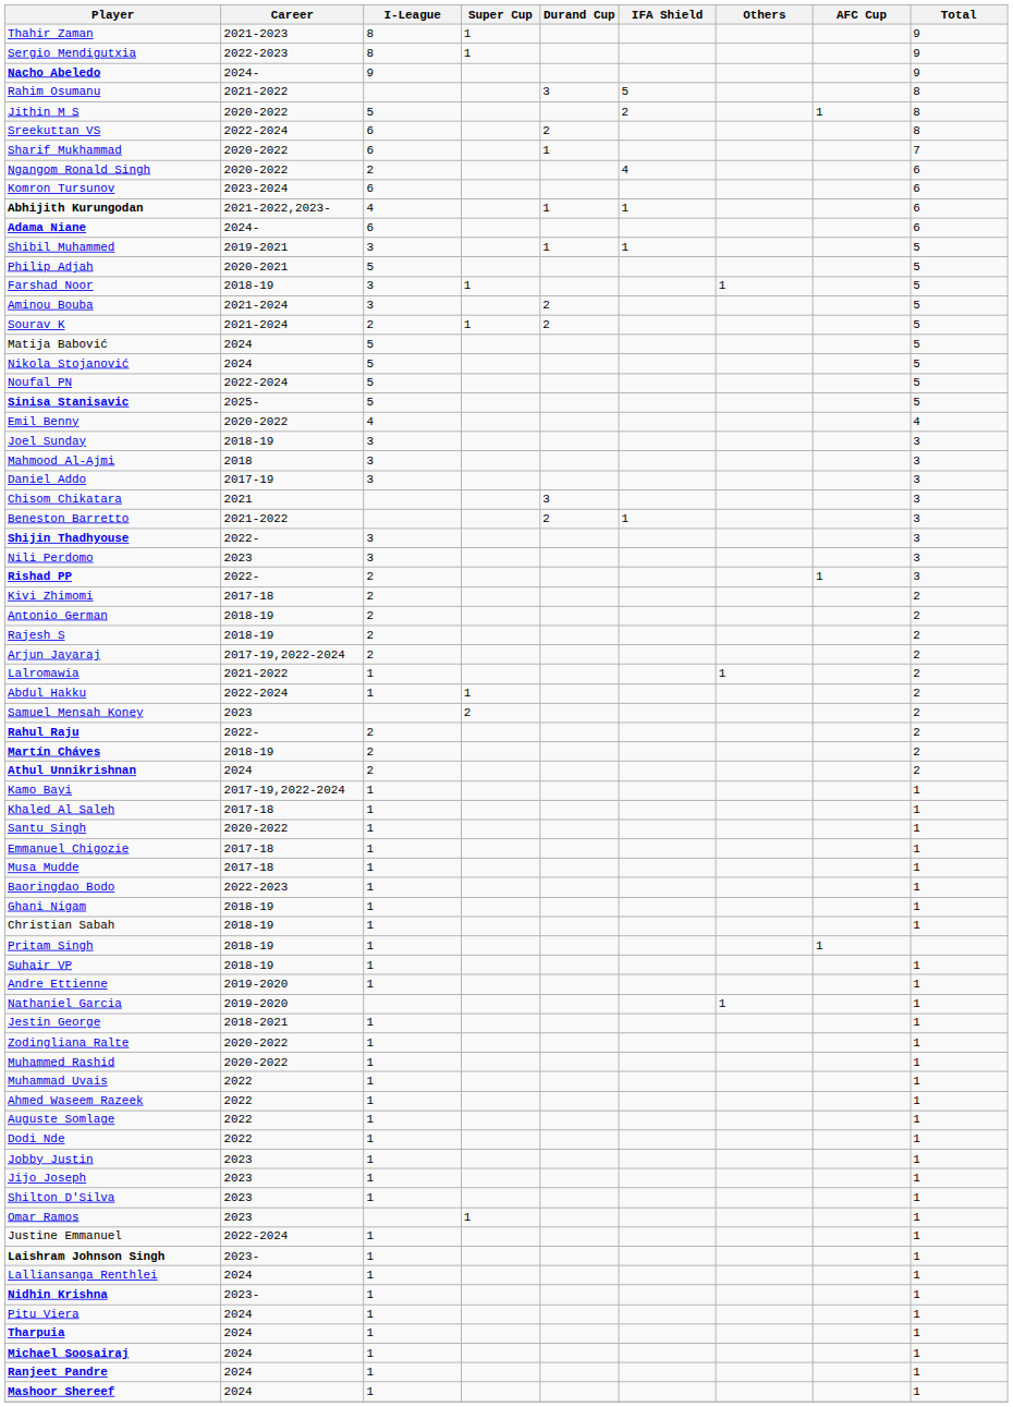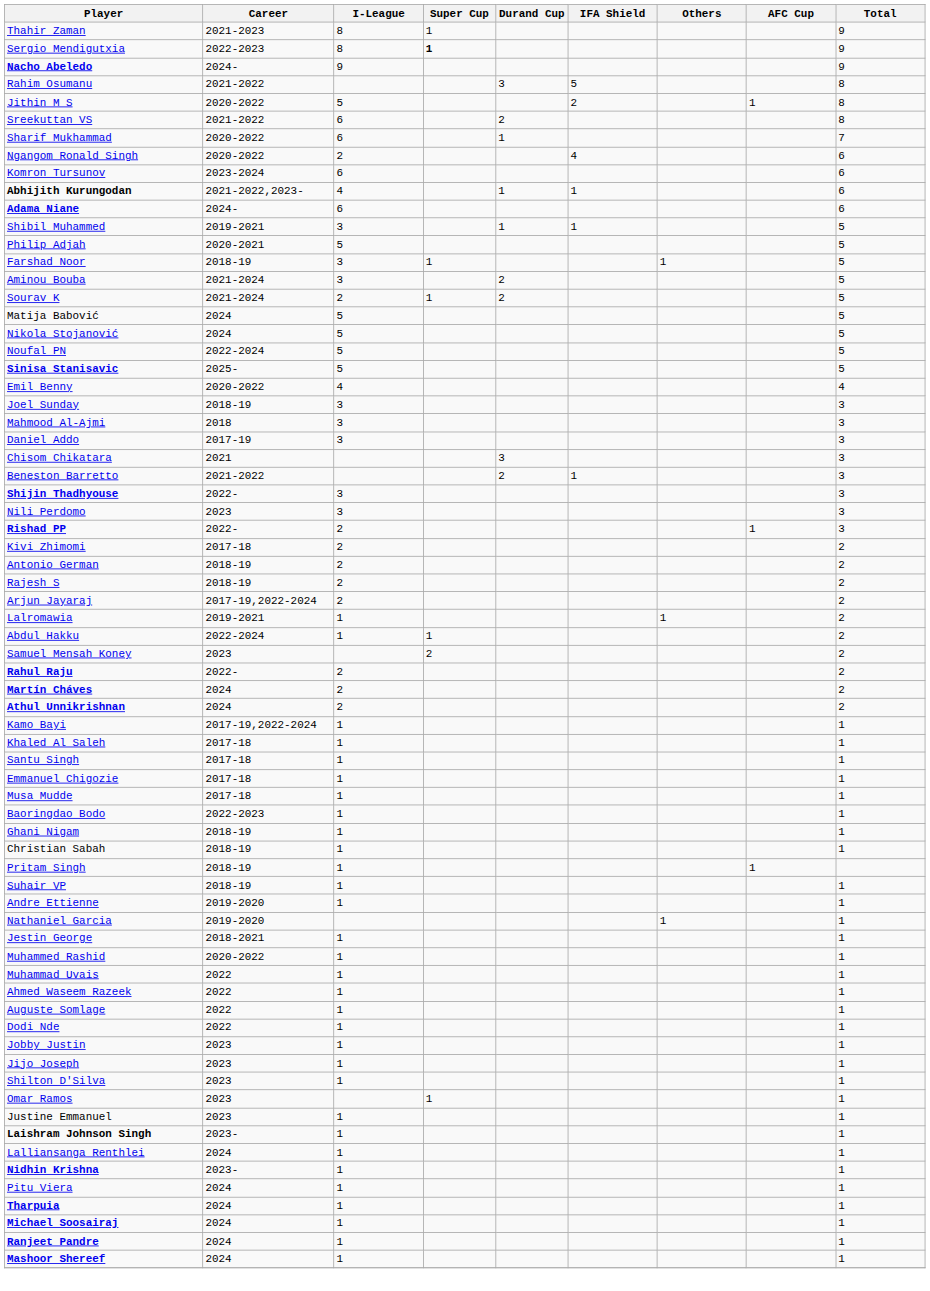 <table class="wikitable">
 <tr>
 <th width=230px>Player</th>
 <th width=150px>Career</th>
 <th width=100px>I-League</th>
 <th width=80px>Super Cup</th>
 <th width=80px>Durand Cup</th>
 <th width=100px>IFA Shield</th>
 <th width=100px>Others</th>
 <th width=100px>AFC Cup</th>
 <th width=100px>Total</th>
 </tr>
 <tr>
 <td> <a href='#'>Thahir Zaman</a></td>
 <td>2021-2023</td>
 <td>8</td>
 <td>1</td>
 <td></td>
 <td></td>
 <td></td>
 <td></td>
 <td>9</td>
 </tr>
 <tr>
 <td> <a href='#'>Sergio Mendigutxia</a></td>
 <td>2022-2023</td>
 <td>8</td>
-<td>1</td>
+<td><strong>1</strong></td>
 <td></td>
 <td></td>
 <td></td>
 <td></td>
 <td>9</td>
 </tr>
 <tr>
 <td> <strong><a href='#'>Nacho Abeledo</a></strong></td>
 <td>2024-</td>
 <td>9</td>
 <td></td>
 <td></td>
 <td></td>
 <td></td>
 <td></td>
 <td>9</td>
 </tr>
 <tr>
 <td> <a href='#'>Rahim Osumanu</a></td>
 <td>2021-2022</td>
 <td></td>
 <td></td>
 <td>3</td>
 <td>5</td>
 <td></td>
 <td></td>
 <td>8</td>
 </tr>
 <tr>
 <td> <a href='#'>Jithin M S</a></td>
 <td>2020-2022</td>
 <td>5</td>
 <td></td>
 <td></td>
 <td>2</td>
 <td></td>
 <td>1</td>
 <td>8</td>
 </tr>
 <tr>
 <td> <a href='#'>Sreekuttan VS</a></td>
-<td>2022-2024</td>
+<td>2021-2022</td>
 <td>6</td>
 <td></td>
 <td>2</td>
 <td></td>
 <td></td>
 <td></td>
 <td>8</td>
 </tr>
 <tr>
 <td> <a href='#'>Sharif Mukhammad</a></td>
 <td>2020-2022</td>
 <td>6</td>
 <td></td>
 <td>1</td>
 <td></td>
 <td></td>
 <td></td>
 <td>7</td>
 </tr>
 <tr>
 <td> <a href='#'>Ngangom Ronald Singh</a></td>
 <td>2020-2022</td>
 <td>2</td>
 <td></td>
 <td></td>
 <td>4</td>
 <td></td>
 <td></td>
 <td>6</td>
 </tr>
 <tr>
 <td> <a href='#'>Komron Tursunov</a></td>
 <td>2023-2024</td>
 <td>6</td>
 <td></td>
 <td></td>
 <td></td>
 <td></td>
 <td></td>
 <td>6</td>
 </tr>
 <tr>
 <td> <strong>Abhijith Kurungodan</strong></td>
 <td>2021-2022,2023-</td>
 <td>4</td>
 <td></td>
 <td>1</td>
 <td>1</td>
 <td></td>
 <td></td>
 <td>6</td>
 </tr>
 <tr>
 <td> <strong><a href='#'>Adama Niane</a></strong></td>
 <td>2024-</td>
 <td>6</td>
 <td></td>
 <td></td>
 <td></td>
 <td></td>
 <td></td>
 <td>6</td>
 </tr>
 <tr>
 <td> <a href='#'>Shibil Muhammed</a></td>
 <td>2019-2021</td>
 <td>3</td>
 <td></td>
 <td>1</td>
 <td>1</td>
 <td></td>
 <td></td>
 <td>5</td>
 </tr>
 <tr>
 <td> <a href='#'>Philip Adjah</a></td>
 <td>2020-2021</td>
 <td>5</td>
 <td></td>
 <td></td>
 <td></td>
 <td></td>
 <td></td>
 <td>5</td>
 </tr>
 <tr>
 <td> <a href='#'>Farshad Noor</a></td>
 <td>2018-19</td>
 <td>3</td>
 <td>1</td>
 <td></td>
 <td></td>
 <td>1</td>
 <td></td>
 <td>5</td>
 </tr>
 <tr>
 <td> <a href='#'>Aminou Bouba</a></td>
 <td>2021-2024</td>
 <td>3</td>
 <td></td>
 <td>2</td>
 <td></td>
 <td></td>
 <td></td>
 <td>5</td>
 </tr>
 <tr>
 <td> <a href='#'>Sourav K</a></td>
 <td>2021-2024</td>
 <td>2</td>
 <td>1</td>
 <td>2</td>
 <td></td>
 <td></td>
 <td></td>
 <td>5</td>
 </tr>
 <tr>
 <td> Matija Babović</td>
 <td>2024</td>
 <td>5</td>
 <td></td>
 <td></td>
 <td></td>
 <td></td>
 <td></td>
 <td>5</td>
 </tr>
 <tr>
 <td> <a href='#'>Nikola Stojanović</a></td>
 <td>2024</td>
 <td>5</td>
 <td></td>
 <td></td>
 <td></td>
 <td></td>
 <td></td>
 <td>5</td>
 </tr>
 <tr>
 <td> <a href='#'>Noufal PN</a></td>
 <td>2022-2024</td>
 <td>5</td>
 <td></td>
 <td></td>
 <td></td>
 <td></td>
 <td></td>
 <td>5</td>
 </tr>
 <tr>
 <td> <strong><a href='#'>Sinisa Stanisavic</a></strong></td>
 <td>2025-</td>
 <td>5</td>
 <td></td>
 <td></td>
 <td></td>
 <td></td>
 <td></td>
 <td>5</td>
 </tr>
 <tr>
 <td> <a href='#'>Emil Benny</a></td>
 <td>2020-2022</td>
 <td>4</td>
 <td></td>
 <td></td>
 <td></td>
 <td></td>
 <td></td>
 <td>4</td>
 </tr>
 <tr>
 <td> <a href='#'>Joel Sunday</a></td>
 <td>2018-19</td>
 <td>3</td>
 <td></td>
 <td></td>
 <td></td>
 <td></td>
 <td></td>
 <td>3</td>
 </tr>
 <tr>
 <td> <a href='#'>Mahmood Al-Ajmi</a></td>
 <td>2018</td>
 <td>3</td>
 <td></td>
 <td></td>
 <td></td>
 <td></td>
 <td></td>
 <td>3</td>
 </tr>
 <tr>
 <td> <a href='#'>Daniel Addo</a></td>
 <td>2017-19</td>
 <td>3</td>
 <td></td>
 <td></td>
 <td></td>
 <td></td>
 <td></td>
 <td>3</td>
 </tr>
 <tr>
 <td> <a href='#'>Chisom Chikatara</a></td>
 <td>2021</td>
 <td></td>
 <td></td>
 <td>3</td>
 <td></td>
 <td></td>
 <td></td>
 <td>3</td>
 </tr>
 <tr>
 <td> <a href='#'>Beneston Barretto</a></td>
 <td>2021-2022</td>
 <td></td>
 <td></td>
 <td>2</td>
 <td>1</td>
 <td></td>
 <td></td>
 <td>3</td>
 </tr>
 <tr>
 <td> <strong><a href='#'>Shijin Thadhyouse</a></strong></td>
 <td>2022-</td>
 <td>3</td>
 <td></td>
 <td></td>
 <td></td>
 <td></td>
 <td></td>
 <td>3</td>
 </tr>
 <tr>
 <td> <a href='#'>Nili Perdomo</a></td>
 <td>2023</td>
 <td>3</td>
 <td></td>
 <td></td>
 <td></td>
 <td></td>
 <td></td>
 <td>3</td>
 </tr>
 <tr>
 <td> <strong><a href='#'>Rishad PP</a></strong></td>
 <td>2022-</td>
 <td>2</td>
 <td></td>
 <td></td>
 <td></td>
 <td></td>
 <td>1</td>
 <td>3</td>
 </tr>
 <tr>
 <td> <a href='#'>Kivi Zhimomi</a></td>
 <td>2017-18</td>
 <td>2</td>
 <td></td>
 <td></td>
 <td></td>
 <td></td>
 <td></td>
 <td>2</td>
 </tr>
 <tr>
 <td> <a href='#'>Antonio German</a></td>
 <td>2018-19</td>
 <td>2</td>
 <td></td>
 <td></td>
 <td></td>
 <td></td>
 <td></td>
 <td>2</td>
 </tr>
 <tr>
 <td> <a href='#'>Rajesh S</a></td>
 <td>2018-19</td>
 <td>2</td>
 <td></td>
 <td></td>
 <td></td>
 <td></td>
 <td></td>
 <td>2</td>
 </tr>
 <tr>
 <td> <a href='#'>Arjun Jayaraj</a></td>
 <td>2017-19,2022-2024</td>
 <td>2</td>
 <td></td>
 <td></td>
 <td></td>
 <td></td>
 <td></td>
 <td>2</td>
 </tr>
 <tr>
 <td> <a href='#'>Lalromawia</a></td>
-<td>2021-2022</td>
+<td>2019-2021</td>
 <td>1</td>
 <td></td>
 <td></td>
 <td></td>
 <td>1</td>
 <td></td>
 <td>2</td>
 </tr>
 <tr>
 <td> <a href='#'>Abdul Hakku</a></td>
 <td>2022-2024</td>
 <td>1</td>
 <td>1</td>
 <td></td>
 <td></td>
 <td></td>
 <td></td>
 <td>2</td>
 </tr>
 <tr>
 <td> <a href='#'>Samuel Mensah Koney</a></td>
 <td>2023</td>
 <td></td>
 <td>2</td>
 <td></td>
 <td></td>
 <td></td>
 <td></td>
 <td>2</td>
 </tr>
 <tr>
 <td> <strong><a href='#'>Rahul Raju</a></strong></td>
 <td>2022-</td>
 <td>2</td>
 <td></td>
 <td></td>
 <td></td>
 <td></td>
 <td></td>
 <td>2</td>
 </tr>
 <tr>
 <td> <strong><a href='#'>Martín Cháves</a></strong></td>
-<td>2018-19</td>
+<td>2024</td>
 <td>2</td>
 <td></td>
 <td></td>
 <td></td>
 <td></td>
 <td></td>
 <td>2</td>
 </tr>
 <tr>
 <td> <strong><a href='#'>Athul Unnikrishnan</a></strong></td>
 <td>2024</td>
 <td>2</td>
 <td></td>
 <td></td>
 <td></td>
 <td></td>
 <td></td>
 <td>2</td>
 </tr>
 <tr>
 <td> <a href='#'>Kamo Bayi</a></td>
 <td>2017-19,2022-2024</td>
 <td>1</td>
 <td></td>
 <td></td>
 <td></td>
 <td></td>
 <td></td>
 <td>1</td>
 </tr>
 <tr>
 <td> <a href='#'>Khaled Al Saleh</a></td>
 <td>2017-18</td>
 <td>1</td>
 <td></td>
 <td></td>
 <td></td>
 <td></td>
 <td></td>
 <td>1</td>
 </tr>
 <tr>
 <td> <a href='#'>Santu Singh</a></td>
-<td>2020-2022</td>
+<td>2017-18</td>
 <td>1</td>
 <td></td>
 <td></td>
 <td></td>
 <td></td>
 <td></td>
 <td>1</td>
 </tr>
 <tr>
 <td> <a href='#'>Emmanuel Chigozie</a></td>
 <td>2017-18</td>
 <td>1</td>
 <td></td>
 <td></td>
 <td></td>
 <td></td>
 <td></td>
 <td>1</td>
 </tr>
 <tr>
 <td> <a href='#'>Musa Mudde</a></td>
 <td>2017-18</td>
 <td>1</td>
 <td></td>
 <td></td>
 <td></td>
 <td></td>
 <td></td>
 <td>1</td>
 </tr>
 <tr>
 <td> <a href='#'>Baoringdao Bodo</a></td>
 <td>2022-2023</td>
 <td>1</td>
 <td></td>
 <td></td>
 <td></td>
 <td></td>
 <td></td>
 <td>1</td>
 </tr>
 <tr>
 <td> <a href='#'>Ghani Nigam</a></td>
 <td>2018-19</td>
 <td>1</td>
 <td></td>
 <td></td>
 <td></td>
 <td></td>
 <td></td>
 <td>1</td>
 </tr>
 <tr>
 <td> Christian Sabah</td>
 <td>2018-19</td>
 <td>1</td>
 <td></td>
 <td></td>
 <td></td>
 <td></td>
 <td></td>
 <td>1</td>
 </tr>
 <tr>
 <td> <a href='#'>Pritam Singh</a></td>
 <td>2018-19</td>
 <td>1</td>
 <td></td>
 <td></td>
 <td></td>
 <td></td>
 <td>1</td>
 </tr>
 <tr>
 <td> <a href='#'>Suhair VP</a></td>
 <td>2018-19</td>
 <td>1</td>
 <td></td>
 <td></td>
 <td></td>
 <td></td>
 <td></td>
 <td>1</td>
 </tr>
 <tr>
 <td> <a href='#'>Andre Ettienne</a></td>
 <td>2019-2020</td>
 <td>1</td>
 <td></td>
 <td></td>
 <td></td>
 <td></td>
 <td></td>
 <td>1</td>
 </tr>
 <tr>
 <td> <a href='#'>Nathaniel Garcia</a></td>
 <td>2019-2020</td>
 <td></td>
 <td></td>
 <td></td>
 <td></td>
 <td>1</td>
 <td></td>
 <td>1</td>
 </tr>
 <tr>
 <td> <a href='#'>Jestin George</a></td>
 <td>2018-2021</td>
 <td>1</td>
 <td></td>
 <td></td>
 <td></td>
 <td></td>
 <td></td>
 <td>1</td>
 </tr>
 <tr>
-<td> <a href='#'>Zodingliana Ralte</a></td>
-<td>2020-2022</td>
-<td>1</td>
-<td></td>
-<td></td>
-<td></td>
-<td></td>
-<td></td>
-<td>1</td>
-</tr>
-<tr>
 <td> <a href='#'>Muhammed Rashid</a></td>
 <td>2020-2022</td>
 <td>1</td>
 <td></td>
 <td></td>
 <td></td>
 <td></td>
 <td></td>
 <td>1</td>
 </tr>
 <tr>
 <td> <a href='#'>Muhammad Uvais</a></td>
 <td>2022</td>
 <td>1</td>
 <td></td>
 <td></td>
 <td></td>
 <td></td>
 <td></td>
 <td>1</td>
 </tr>
 <tr>
 <td> <a href='#'>Ahmed Waseem Razeek </a></td>
 <td>2022</td>
 <td>1</td>
 <td></td>
 <td></td>
 <td></td>
 <td></td>
 <td></td>
 <td>1</td>
 </tr>
 <tr>
 <td> <a href='#'>Auguste Somlage</a></td>
 <td>2022</td>
 <td>1</td>
 <td></td>
 <td></td>
 <td></td>
 <td></td>
 <td></td>
 <td>1</td>
 </tr>
 <tr>
 <td> <a href='#'>Dodi Nde</a></td>
 <td>2022</td>
 <td>1</td>
 <td></td>
 <td></td>
 <td></td>
 <td></td>
 <td></td>
 <td>1</td>
 </tr>
 <tr>
 <td> <a href='#'>Jobby Justin</a></td>
 <td>2023</td>
 <td>1</td>
 <td></td>
 <td></td>
 <td></td>
 <td></td>
 <td></td>
 <td>1</td>
 </tr>
 <tr>
 <td> <a href='#'>Jijo Joseph</a></td>
 <td>2023</td>
 <td>1</td>
 <td></td>
 <td></td>
 <td></td>
 <td></td>
 <td></td>
 <td>1</td>
 </tr>
 <tr>
 <td> <a href='#'>Shilton D'Silva</a></td>
 <td>2023</td>
 <td>1</td>
 <td></td>
 <td></td>
 <td></td>
 <td></td>
 <td></td>
 <td>1</td>
 </tr>
 <tr>
 <td> <a href='#'>Omar Ramos</a></td>
 <td>2023</td>
 <td></td>
 <td>1</td>
 <td></td>
 <td></td>
 <td></td>
 <td></td>
 <td>1</td>
 </tr>
 <tr>
 <td> Justine Emmanuel</td>
-<td>2022-2024</td>
+<td>2023</td>
 <td>1</td>
 <td></td>
 <td></td>
 <td></td>
 <td></td>
 <td></td>
 <td>1</td>
 </tr>
 <tr>
 <td> <strong>Laishram Johnson Singh</strong></td>
 <td>2023-</td>
 <td>1</td>
 <td></td>
 <td></td>
 <td></td>
 <td></td>
 <td></td>
 <td>1</td>
 </tr>
 <tr>
 <td> <a href='#'>Lalliansanga Renthlei</a></td>
 <td>2024</td>
 <td>1</td>
 <td></td>
 <td></td>
 <td></td>
 <td></td>
 <td></td>
 <td>1</td>
 </tr>
 <tr>
 <td> <strong><a href='#'>Nidhin Krishna</a></strong></td>
 <td>2023-</td>
 <td>1</td>
 <td></td>
 <td></td>
 <td></td>
 <td></td>
 <td></td>
 <td>1</td>
 </tr>
 <tr>
 <td> <a href='#'>Pitu Viera</a></td>
 <td>2024</td>
 <td>1</td>
 <td></td>
 <td></td>
 <td></td>
 <td></td>
 <td></td>
 <td>1</td>
 </tr>
 <tr>
 <td> <strong><a href='#'>Tharpuia</a></strong></td>
 <td>2024</td>
 <td>1</td>
 <td></td>
 <td></td>
 <td></td>
 <td></td>
 <td></td>
 <td>1</td>
 </tr>
 <tr>
 <td> <strong><a href='#'>Michael Soosairaj</a></strong></td>
 <td>2024</td>
 <td>1</td>
 <td></td>
 <td></td>
 <td></td>
 <td></td>
 <td></td>
 <td>1</td>
 </tr>
 <tr>
 <td> <strong><a href='#'>Ranjeet Pandre</a></strong></td>
 <td>2024</td>
 <td>1</td>
 <td></td>
 <td></td>
 <td></td>
 <td></td>
 <td></td>
 <td>1</td>
 </tr>
 <tr>
 <td> <strong><a href='#'>Mashoor Shereef</a></strong></td>
 <td>2024</td>
 <td>1</td>
 <td></td>
 <td></td>
 <td></td>
 <td></td>
 <td></td>
 <td>1</td>
 </tr>
 <tr>
 </tr>
 </table>
